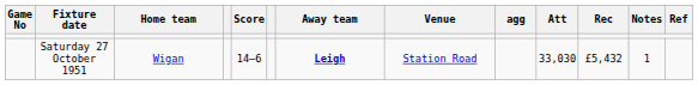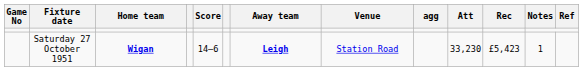 <table class="wikitable" style="text-align:center;">
 <tr>
 <th width=20 abbr="No">Game No</th>
 <th width=100 abbr="Date">Fixture date</th>
 <th width=150 abbr="Home team">Home team</th>
 <th width=5 abbr="space"></th>
 <th width=20 abbr="Score">Score</th>
 <th width=5 abbr="space"></th>
 <th width=150 abbr="Away team">Away team</th>
 <th width=150 abbr="Venue">Venue</th>
 <th width=50 abbr="agg">agg</th>
 <th width=45 abbr="Att">Att</th>
 <th width=60 abbr="Rec">Rec</th>
 <th width=20 abbr="Notes">Notes</th>
 <th width=30 abbr="Ref">Ref</th>
 </tr>
 <tr>
 <td></td>
 <td></td>
 <td></td>
 <td></td>
 <td></td>
 <td></td>
 <td></td>
 <td></td>
 <td></td>
 <td></td>
 <td></td>
 </tr>
 <tr>
 <td></td>
 <td>Saturday 27 October 1951</td>
-<td><a href='#'>Wigan</a></td>
+<td><strong><a href='#'>Wigan</a></strong></td>
 <td></td>
 <td>14–6</td>
 <td></td>
 <td><strong><a href='#'>Leigh</a></strong></td>
 <td><a href='#'>Station Road</a></td>
 <td></td>
-<td>33,030</td>
-<td>£5,432</td>
+<td>33,230</td>
+<td>£5,423</td>
 <td>1</td>
 <td></td>
 </tr>
 </table>
